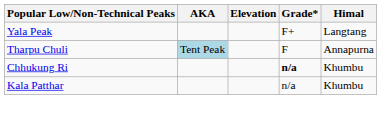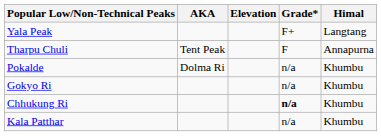 <table class="wikitable sortable">
 <tr>
 <th align=left>Popular Low/Non-Technical Peaks</th>
 <th>AKA</th>
 <th>Elevation</th>
 <th>Grade*</th>
 <th>Himal</th>
 </tr>
 <tr>
 <td><a href='#'>Yala Peak</a></td>
 <td></td>
 <td></td>
 <td>F+</td>
 <td>Langtang</td>
 </tr>
 <tr>
 <td><a href='#'>Tharpu Chuli</a></td>
-<td style="background: lightblue;">Tent Peak</td>
+<td>Tent Peak</td>
 <td></td>
 <td>F</td>
 <td>Annapurna</td>
+</tr>
+<tr>
+<td><a href='#'>Pokalde</a></td>
+<td>Dolma Ri</td>
+<td></td>
+<td>n/a</td>
+<td>Khumbu</td>
+</tr>
+<tr>
+<td><a href='#'>Gokyo Ri</a></td>
+<td></td>
+<td></td>
+<td>n/a</td>
+<td>Khumbu</td>
 </tr>
 <tr>
 <td><a href='#'>Chhukung Ri</a></td>
 <td></td>
 <td></td>
 <td><strong>n/a</strong></td>
 <td>Khumbu</td>
 </tr>
 <tr>
 <td><a href='#'>Kala Patthar</a></td>
 <td></td>
 <td></td>
 <td>n/a</td>
 <td>Khumbu</td>
 </tr>
 </table>
